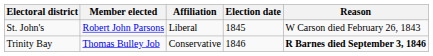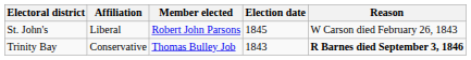 <table class="wikitable sortable">
 <tr>
 <th>Electoral district</th>
+<th>Affiliation</th>
 <th>Member elected</th>
-<th>Affiliation</th>
 <th>Election date</th>
 <th>Reason</th>
 </tr>
 <tr>
 <td>St. John's</td>
+<td>Liberal</td>
 <td><a href='#'>Robert John Parsons</a></td>
-<td>Liberal</td>
 <td>1845</td>
 <td>W Carson died February 26, 1843</td>
 </tr>
 <tr>
 <td>Trinity Bay</td>
+<td>Conservative</td>
 <td><a href='#'>Thomas Bulley Job</a></td>
-<td>Conservative</td>
-<td>1846</td>
+<td>1843</td>
 <td><strong>R Barnes died September 3, 1846</strong></td>
 </tr>
 </table>
